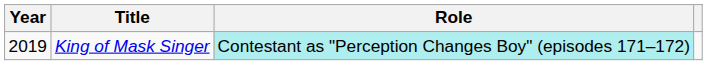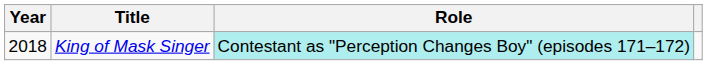 <table class="wikitable sortable">
 <tr>
 <th scope="col">Year</th>
 <th scope="col">Title</th>
 <th scope="col">Role</th>
 <th scope="col"></th>
 </tr>
 <tr>
-<td>2019</td>
+<td>2018</td>
 <td><em><a href='#'>King of Mask Singer</a></em></td>
 <td style="background: paleturquoise;">Contestant as "Perception Changes Boy" (episodes 171–172)</td>
 <td></td>
 </tr>
 </table>
